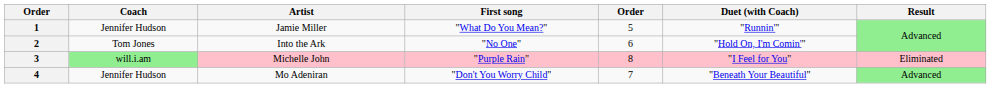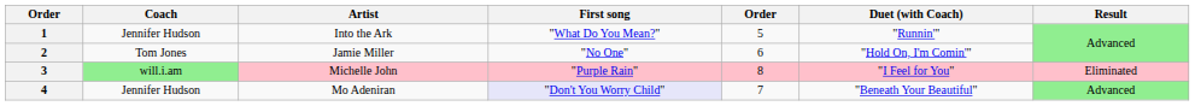 <table class="wikitable plainrowheaders" style="text-align:center; width:100%;">
 <tr>
 <th style="width:05%;">Order</th>
 <th style="width:10%;">Coach</th>
 <th style="width:16%;">Artist</th>
 <th style="width:15%;">First song</th>
 <th style="width:05%;">Order</th>
 <th style="width:15%;">Duet (with Coach)</th>
 <th style="width:10%;">Result</th>
 </tr>
 <tr>
 <th>1</th>
 <td>Jennifer Hudson</td>
-<td>Jamie Miller</td>
+<td>Into the Ark</td>
 <td>"<a href='#'>What Do You Mean?</a>"</td>
 <td>5</td>
 <td>"<a href='#'>Runnin'</a>"</td>
 <td rowspan="2" style="background:lightgreen;">Advanced</td>
 </tr>
 <tr>
 <th>2</th>
 <td>Tom Jones</td>
-<td>Into the Ark</td>
+<td>Jamie Miller</td>
 <td>"<a href='#'>No One</a>"</td>
 <td>6</td>
 <td>"<a href='#'>Hold On, I'm Comin'</a>"</td>
 </tr>
 <tr>
 <th>3</th>
 <td style="background: lightgreen;">will.i.am</td>
 <td style="background:pink">Michelle John</td>
 <td style="background:pink">"<a href='#'>Purple Rain</a>"</td>
 <td style="background:pink">8</td>
 <td style="background:pink">"<a href='#'>I Feel for You</a>"</td>
 <td style="background:pink">Eliminated</td>
 </tr>
 <tr>
 <th scope="col">4</th>
 <td>Jennifer Hudson</td>
 <td>Mo Adeniran</td>
-<td>"<a href='#'>Don't You Worry Child</a>"</td>
+<td style="background: lavender;">"<a href='#'>Don't You Worry Child</a>"</td>
 <td>7</td>
 <td>"<a href='#'>Beneath Your Beautiful</a>"</td>
 <td style="background:lightgreen;">Advanced</td>
 </tr>
 </table>
